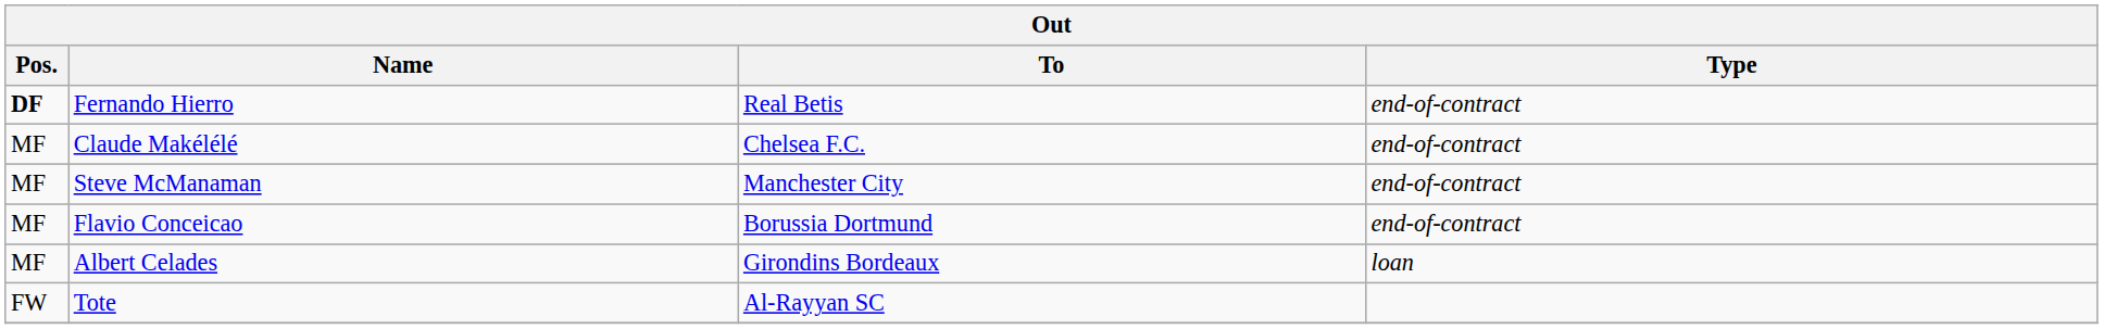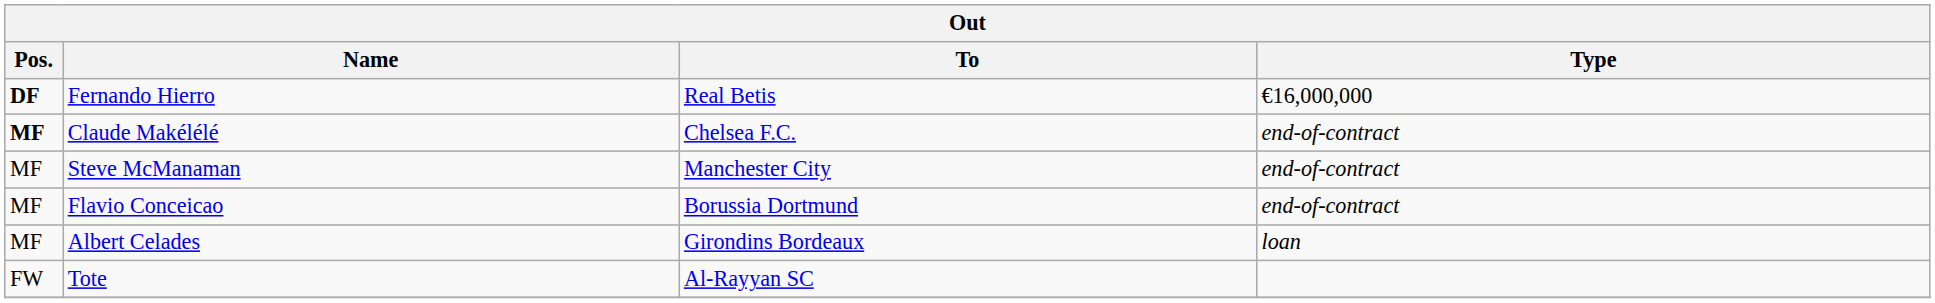 <table class="wikitable" style="font-size:90%;width:99%;">
 <tr>
 <th colspan="4">Out</th>
 </tr>
 <tr>
 <th width=3%>Pos.</th>
 <th width=32%>Name</th>
 <th width=30%>To</th>
 <th width=35%>Type</th>
 </tr>
 <tr>
 <td><strong>DF</strong></td>
 <td><a href='#'>Fernando Hierro</a></td>
 <td><a href='#'>Real Betis</a></td>
-<td><em>end-of-contract</em></td>
+<td>€16,000,000</td>
 </tr>
 <tr>
-<td>MF</td>
+<td><strong>MF</strong></td>
 <td><a href='#'>Claude Makélélé</a></td>
 <td><a href='#'>Chelsea F.C.</a></td>
 <td><em>end-of-contract</em></td>
 </tr>
 <tr>
 <td>MF</td>
 <td><a href='#'>Steve McManaman</a></td>
 <td><a href='#'>Manchester City</a></td>
 <td><em>end-of-contract</em></td>
 </tr>
 <tr>
 <td>MF</td>
 <td><a href='#'>Flavio Conceicao</a></td>
 <td><a href='#'>Borussia Dortmund</a></td>
 <td><em>end-of-contract</em></td>
 </tr>
 <tr>
 <td>MF</td>
 <td><a href='#'>Albert Celades</a></td>
 <td><a href='#'>Girondins Bordeaux</a></td>
 <td><em>loan</em></td>
 </tr>
 <tr>
 <td>FW</td>
 <td><a href='#'>Tote</a></td>
 <td><a href='#'>Al-Rayyan SC</a></td>
 <td></td>
 </tr>
 <tr>
 </tr>
 </table>
